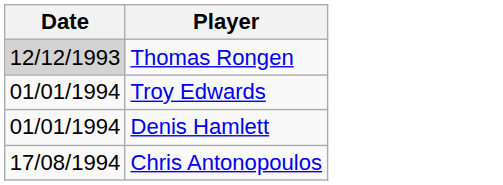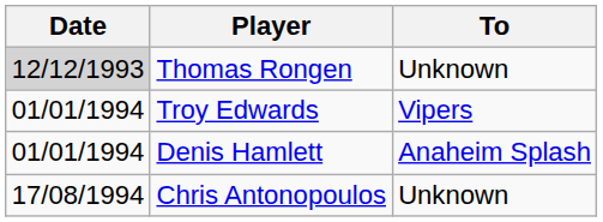 <table class="wikitable">
 <tr>
 <th>Date</th>
 <th>Player</th>
+<th>To</th>
 </tr>
 <tr>
 <td style="background: lightgrey;">12/12/1993</td>
 <td><a href='#'>Thomas Rongen</a></td>
+<td>Unknown</td>
 </tr>
 <tr>
 <td>01/01/1994</td>
 <td><a href='#'>Troy Edwards</a></td>
+<td><a href='#'>Vipers</a></td>
 </tr>
 <tr>
 <td>01/01/1994</td>
 <td><a href='#'>Denis Hamlett</a></td>
+<td><a href='#'>Anaheim Splash</a></td>
 </tr>
 <tr>
 <td>17/08/1994</td>
 <td><a href='#'>Chris Antonopoulos</a></td>
+<td>Unknown</td>
 </tr>
 </table>
